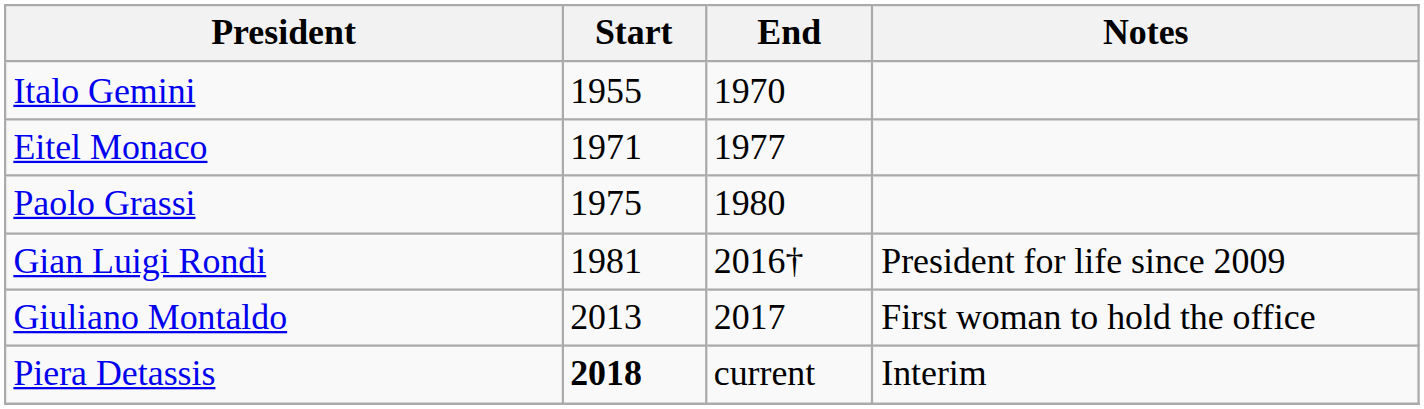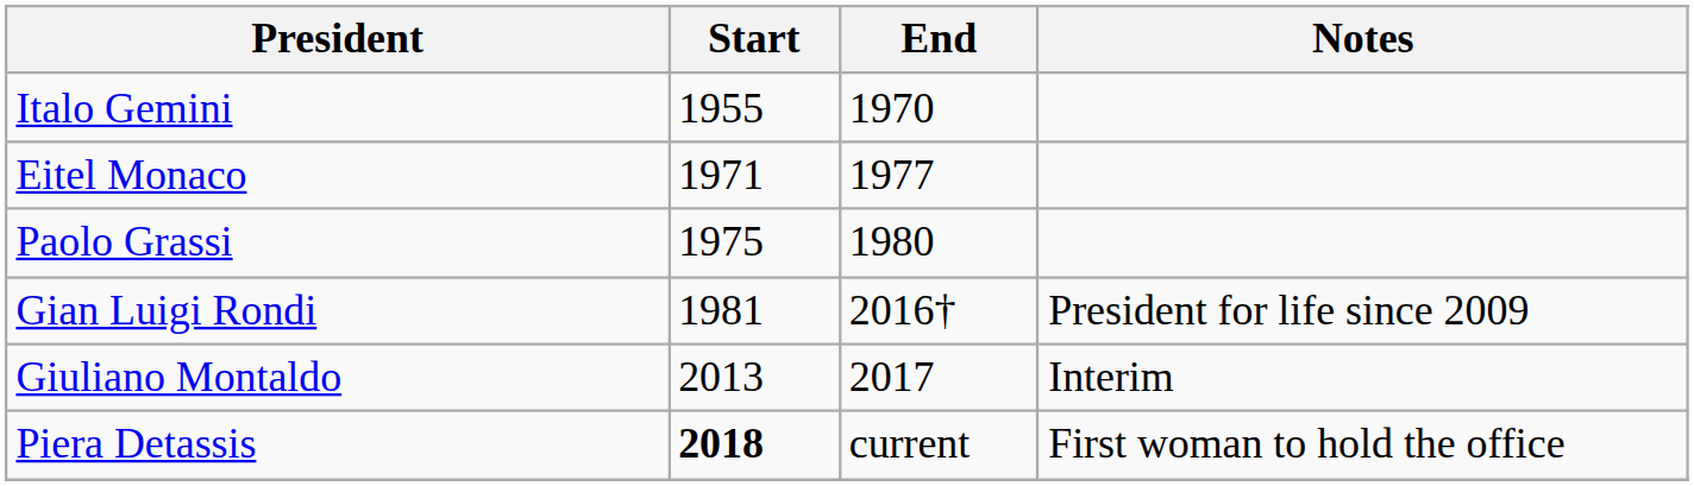 <table class="wikitable" style="width:50%">
 <tr>
 <th width="8%">President</th>
 <th width="1%">Start</th>
 <th width="1%">End</th>
 <th width="8%">Notes</th>
 </tr>
 <tr>
 <td><a href='#'>Italo Gemini</a></td>
 <td>1955</td>
 <td>1970</td>
 <td></td>
 </tr>
 <tr>
 <td><a href='#'>Eitel Monaco</a></td>
 <td>1971</td>
 <td>1977</td>
 <td></td>
 </tr>
 <tr>
 <td><a href='#'>Paolo Grassi</a></td>
 <td>1975</td>
 <td>1980</td>
 <td></td>
 </tr>
 <tr>
 <td><a href='#'>Gian Luigi Rondi</a></td>
 <td>1981</td>
 <td>2016†</td>
 <td>President for life since 2009</td>
 </tr>
 <tr>
 <td><a href='#'>Giuliano Montaldo</a></td>
 <td>2013</td>
 <td>2017</td>
-<td>First woman to hold the office</td>
+<td>Interim</td>
 </tr>
 <tr>
 <td><a href='#'>Piera Detassis</a></td>
 <td><strong>2018</strong></td>
 <td>current</td>
-<td>Interim</td>
+<td>First woman to hold the office</td>
 </tr>
 <tr>
 </tr>
 </table>
